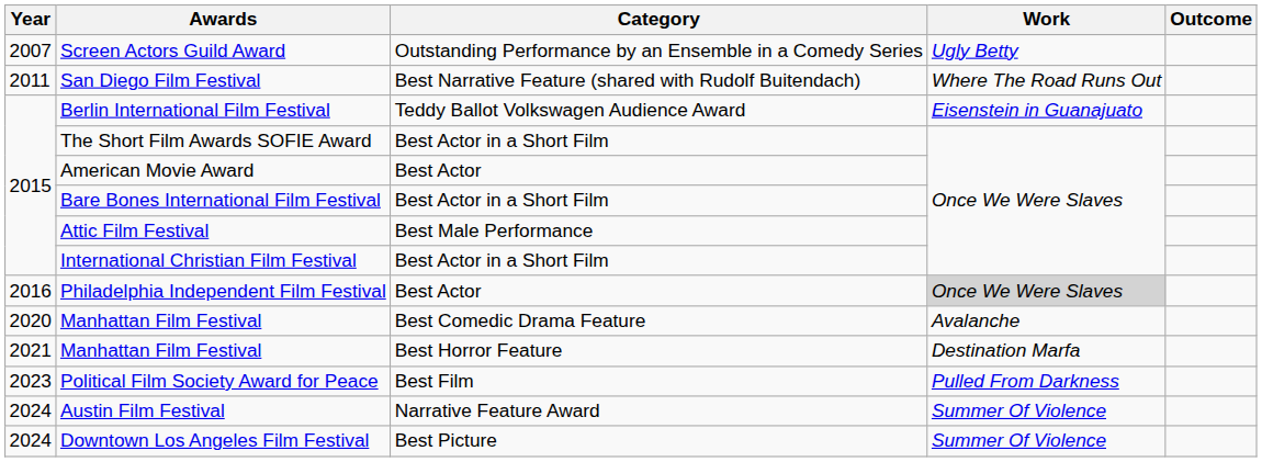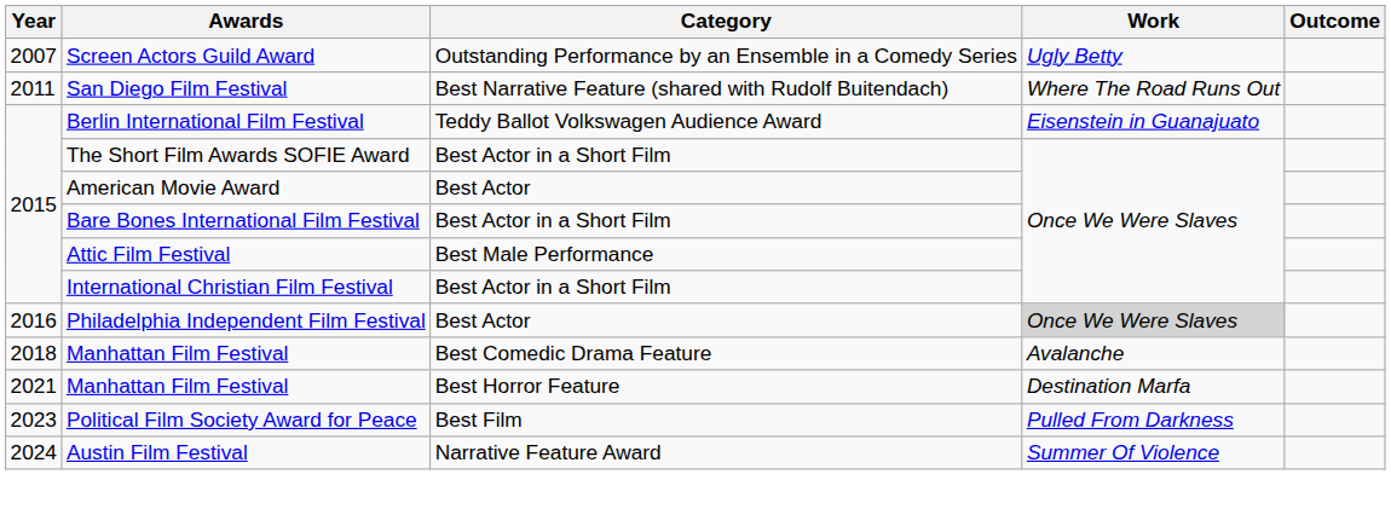 <table class="wikitable">
 <tr>
 <th>Year</th>
 <th>Awards</th>
 <th>Category</th>
 <th>Work</th>
 <th>Outcome</th>
 </tr>
 <tr>
 <td>2007</td>
 <td><a href='#'>Screen Actors Guild Award</a></td>
 <td Screen Actors Guild Award for Outstanding Performance by an Ensemble in a Comedy Series>Outstanding Performance by an Ensemble in a Comedy Series</td>
 <td><em><a href='#'>Ugly Betty</a></em></td>
 <td></td>
 </tr>
 <tr>
 <td>2011</td>
 <td><a href='#'>San Diego Film Festival</a></td>
 <td>Best Narrative Feature (shared with Rudolf Buitendach)</td>
 <td><em>Where The Road Runs Out</em></td>
 <td></td>
 </tr>
 <tr>
 <td rowspan="6">2015</td>
 <td><a href='#'>Berlin International Film Festival</a></td>
 <td>Teddy Ballot Volkswagen Audience Award</td>
 <td><em><a href='#'>Eisenstein in Guanajuato</a></em></td>
 <td></td>
 </tr>
 <tr>
 <td>The Short Film Awards SOFIE Award</td>
 <td>Best Actor in a Short Film</td>
 <td rowspan="5"><em>Once We Were Slaves</em></td>
 <td></td>
 </tr>
 <tr>
 <td>American Movie Award</td>
 <td>Best Actor</td>
 <td></td>
 </tr>
 <tr>
 <td><a href='#'>Bare Bones International Film Festival</a></td>
 <td>Best Actor in a Short Film</td>
 <td></td>
 </tr>
 <tr>
 <td><a href='#'>Attic Film Festival</a></td>
 <td>Best Male Performance</td>
 <td></td>
 </tr>
 <tr>
 <td><a href='#'>International Christian Film Festival</a></td>
 <td>Best Actor in a Short Film</td>
 <td></td>
 </tr>
 <tr>
 <td>2016</td>
 <td><a href='#'>Philadelphia Independent Film Festival</a></td>
 <td>Best Actor</td>
 <td style="background: lightgrey;"><em>Once We Were Slaves</em></td>
 <td></td>
 </tr>
 <tr>
-<td>2020</td>
+<td>2018</td>
 <td><a href='#'>Manhattan Film Festival</a></td>
 <td>Best Comedic Drama Feature</td>
 <td><em>Avalanche</em></td>
 <td></td>
 </tr>
 <tr>
 <td>2021</td>
 <td><a href='#'>Manhattan Film Festival</a></td>
 <td>Best Horror Feature</td>
 <td><em>Destination Marfa</em></td>
 <td></td>
 </tr>
 <tr>
 <td>2023</td>
 <td><a href='#'>Political Film Society Award for Peace</a></td>
 <td>Best Film</td>
 <td><em><a href='#'>Pulled From Darkness</a></em></td>
 <td></td>
 </tr>
 <tr>
 <td>2024</td>
 <td><a href='#'>Austin Film Festival</a></td>
 <td>Narrative Feature Award</td>
 <td><em><a href='#'>Summer Of Violence</a></em></td>
 <td></td>
 </tr>
-<tr>
-<td>2024</td>
-<td><a href='#'>Downtown Los Angeles Film Festival</a></td>
-<td>Best Picture</td>
-<td><em><a href='#'>Summer Of Violence</a></em></td>
-<td></td>
-</tr>
 </table>
